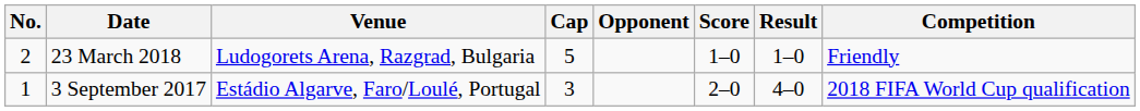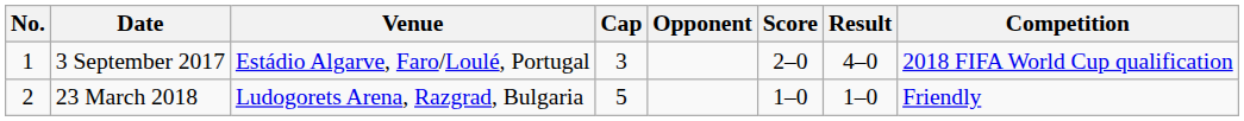 <table class="wikitable sortable">
 <tr>
 <th scope=col>No.</th>
 <th scope=col>Date</th>
 <th scope=col>Venue</th>
 <th scope=col>Cap</th>
 <th scope=col>Opponent</th>
 <th scope=col>Score</th>
 <th scope=col>Result</th>
 <th scope=col>Competition</th>
 </tr>
 <tr>
+<td align=center>1</td>
+<td>3 September 2017</td>
+<td><a href='#'>Estádio Algarve</a>, <a href='#'>Faro</a>/<a href='#'>Loulé</a>, Portugal</td>
+<td align=center>3</td>
+<td></td>
+<td align=center>2–0</td>
+<td align=center>4–0</td>
+<td><a href='#'>2018 FIFA World Cup qualification</a></td>
+</tr>
+<tr>
 <td align=center>2</td>
 <td>23 March 2018</td>
 <td><a href='#'>Ludogorets Arena</a>, <a href='#'>Razgrad</a>, Bulgaria</td>
 <td align=center>5</td>
 <td></td>
 <td align=center>1–0</td>
 <td align=center>1–0</td>
 <td><a href='#'>Friendly</a></td>
 </tr>
-<tr>
-<td align=center>1</td>
-<td>3 September 2017</td>
-<td><a href='#'>Estádio Algarve</a>, <a href='#'>Faro</a>/<a href='#'>Loulé</a>, Portugal</td>
-<td align=center>3</td>
-<td></td>
-<td align=center>2–0</td>
-<td align=center>4–0</td>
-<td><a href='#'>2018 FIFA World Cup qualification</a></td>
-</tr>
 </table>
